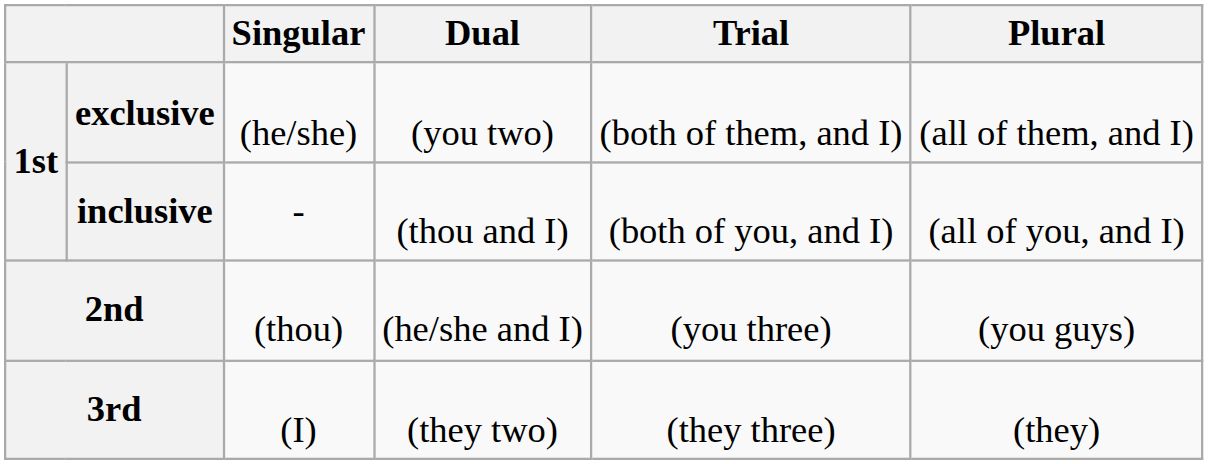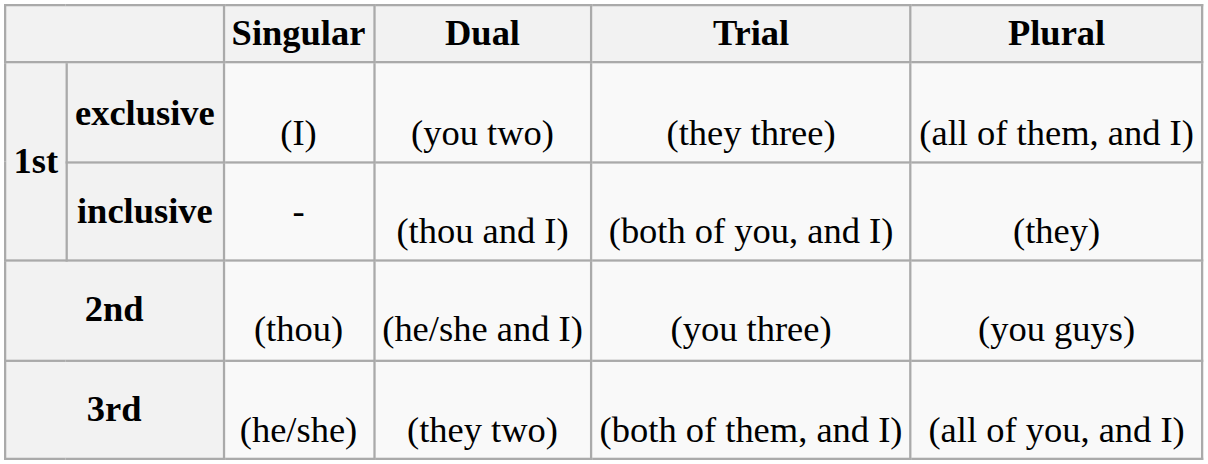 <table class="wikitable" style="text-align:center;">
 <tr>
 <th colspan=2></th>
 <th>Singular</th>
 <th>Dual</th>
 <th>Trial</th>
 <th>Plural</th>
 </tr>
 <tr>
 <th rowspan=2>1st</th>
 <th>exclusive</th>
-<td><br>(he/she)</td>
+<td><br>(I)</td>
 <td><br>(you two)</td>
-<td><br>(both of them, and I)</td>
+<td><br>(they three)</td>
 <td><br>(all of them, and I)</td>
 </tr>
 <tr>
 <th>inclusive</th>
 <td>-</td>
 <td><br>(thou and I)</td>
 <td><br>(both of you, and I)</td>
-<td><br>(all of you, and I)</td>
+<td><br>(they)</td>
 </tr>
 <tr>
 <th colspan=2>2nd</th>
 <td><br>(thou)</td>
 <td><br>(he/she and I)</td>
 <td><br>(you three)</td>
 <td><br>(you guys)</td>
 </tr>
 <tr>
 <th colspan=2>3rd</th>
-<td><br>(I)</td>
+<td><br>(he/she)</td>
 <td><br>(they two)</td>
-<td><br>(they three)</td>
-<td><br>(they)</td>
+<td><br>(both of them, and I)</td>
+<td><br>(all of you, and I)</td>
 </tr>
 </table>
